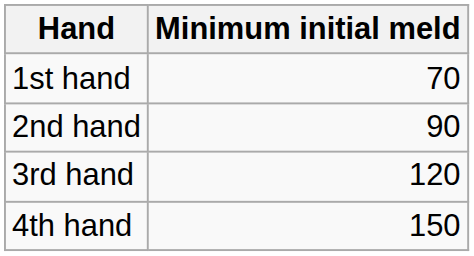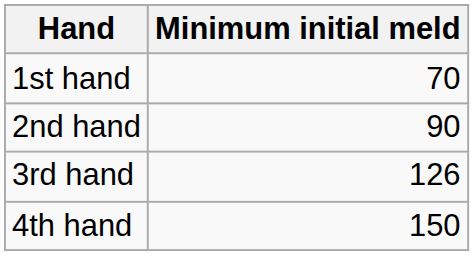 <table class="wikitable">
 <tr ---->
 <th>Hand</th>
 <th align="right">Minimum initial meld</th>
 </tr>
 <tr ---->
 <td>1st hand</td>
 <td align="right">70</td>
 </tr>
 <tr ---->
 <td>2nd hand</td>
 <td align="right">90</td>
 </tr>
 <tr ---->
 <td>3rd hand</td>
-<td align="right">120</td>
+<td align="right">126</td>
 </tr>
 <tr ---->
 <td>4th hand</td>
 <td align="right">150</td>
 </tr>
 </table>
